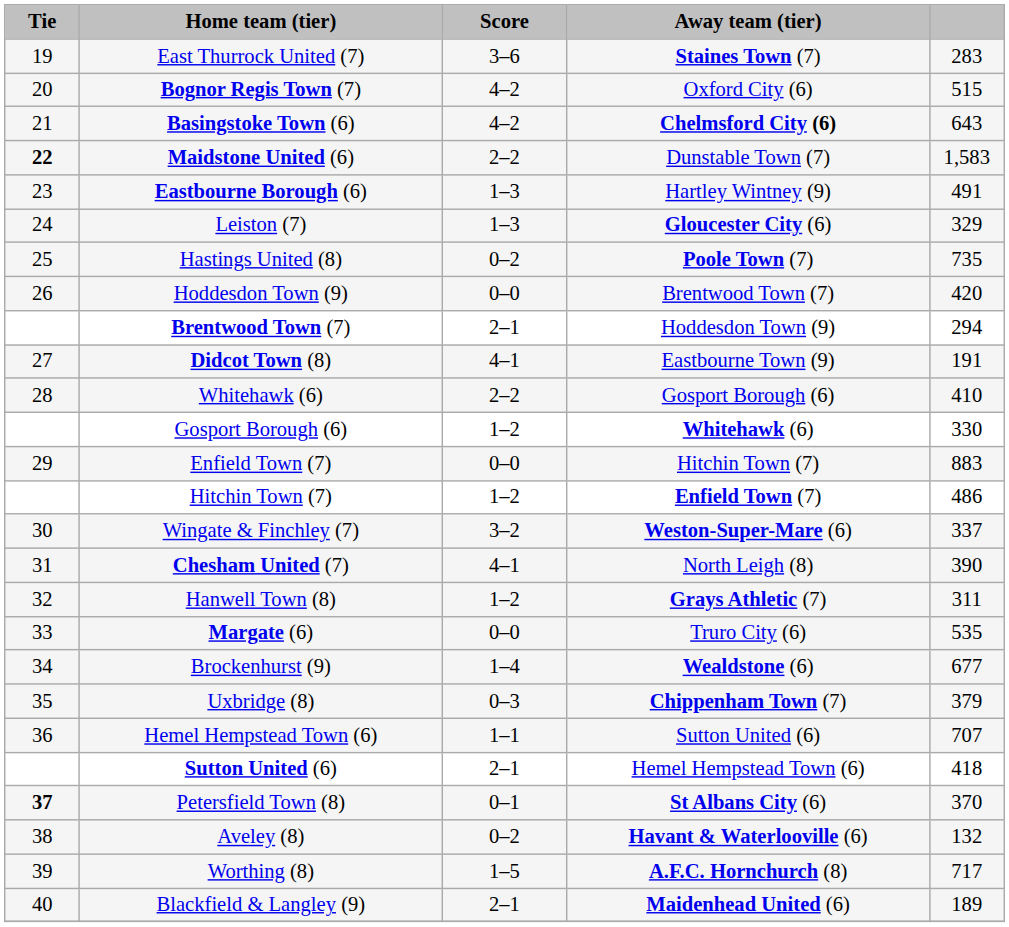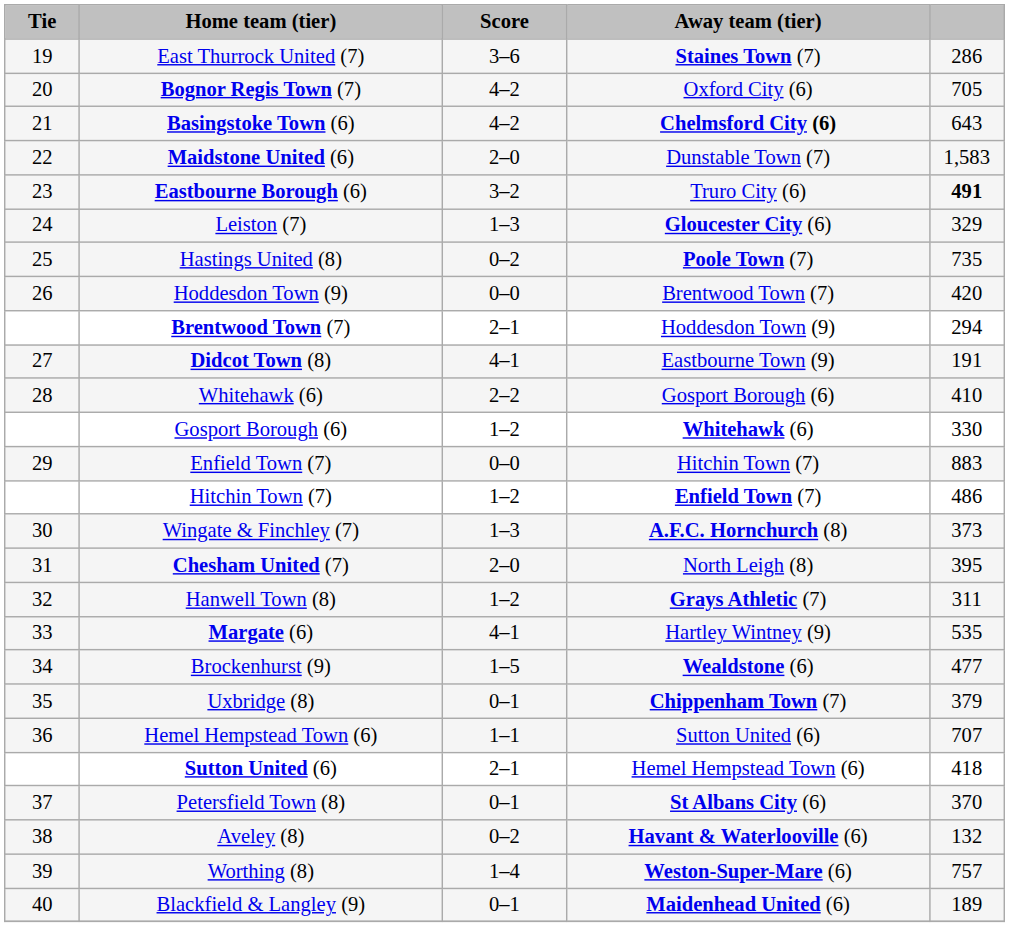 <table class="wikitable" style="width: 700px; background:WhiteSmoke; text-align:center; font-size:90%">
 <tr>
 <td scope="col" style="width:  7.50%; background:silver;"><strong>Tie</strong></td>
 <td scope="col" style="width: 36.25%; background:silver;"><strong>Home team (tier)</strong></td>
 <td scope="col" style="width: 12.50%; background:silver;"><strong>Score</strong></td>
 <td scope="col" style="width: 36.25%; background:silver;"><strong>Away team (tier)</strong></td>
 <td scope="col" style="width:  7.50%; background:silver;"><strong></strong></td>
 </tr>
 <tr>
 <td>19</td>
 <td><a href='#'>East Thurrock United</a> (7)</td>
 <td>3–6</td>
 <td><strong><a href='#'>Staines Town</a></strong> (7)</td>
-<td>283</td>
+<td>286</td>
 </tr>
 <tr>
 <td>20</td>
 <td><strong><a href='#'>Bognor Regis Town</a></strong> (7)</td>
 <td>4–2</td>
 <td><a href='#'>Oxford City</a> (6)</td>
-<td>515</td>
+<td>705</td>
 </tr>
 <tr>
 <td>21</td>
 <td><strong><a href='#'>Basingstoke Town</a></strong> (6)</td>
 <td>4–2</td>
 <td><strong><a href='#'>Chelmsford City</a> (6)</strong></td>
 <td>643</td>
 </tr>
 <tr>
-<td><strong>22</strong></td>
+<td>22</td>
 <td><strong><a href='#'>Maidstone United</a></strong> (6)</td>
-<td>2–2</td>
+<td>2–0</td>
 <td><a href='#'>Dunstable Town</a> (7)</td>
 <td>1,583</td>
 </tr>
 <tr>
 <td>23</td>
 <td><strong><a href='#'>Eastbourne Borough</a></strong> (6)</td>
-<td>1–3</td>
-<td><a href='#'>Hartley Wintney</a> (9)</td>
-<td>491</td>
+<td>3–2</td>
+<td><a href='#'>Truro City</a> (6)</td>
+<td><strong>491</strong></td>
 </tr>
 <tr>
 <td>24</td>
 <td><a href='#'>Leiston</a> (7)</td>
 <td>1–3</td>
 <td><strong><a href='#'>Gloucester City</a></strong> (6)</td>
 <td>329</td>
 </tr>
 <tr>
 <td>25</td>
 <td><a href='#'>Hastings United</a> (8)</td>
 <td>0–2</td>
 <td><strong><a href='#'>Poole Town</a></strong> (7)</td>
 <td>735</td>
 </tr>
 <tr>
 <td>26</td>
 <td><a href='#'>Hoddesdon Town</a> (9)</td>
 <td>0–0</td>
 <td><a href='#'>Brentwood Town</a> (7)</td>
 <td>420</td>
 </tr>
 <tr style="background:white;">
 <td><em></em></td>
 <td><strong><a href='#'>Brentwood Town</a></strong> (7)</td>
 <td>2–1</td>
 <td><a href='#'>Hoddesdon Town</a> (9)</td>
 <td>294</td>
 </tr>
 <tr>
 <td>27</td>
 <td><strong><a href='#'>Didcot Town</a></strong> (8)</td>
 <td>4–1</td>
 <td><a href='#'>Eastbourne Town</a> (9)</td>
 <td>191</td>
 </tr>
 <tr>
 <td>28</td>
 <td><a href='#'>Whitehawk</a> (6)</td>
 <td>2–2</td>
 <td><a href='#'>Gosport Borough</a> (6)</td>
 <td>410</td>
 </tr>
 <tr style="background:white;">
 <td><em></em></td>
 <td><a href='#'>Gosport Borough</a> (6)</td>
 <td>1–2</td>
 <td><strong><a href='#'>Whitehawk</a></strong> (6)</td>
 <td>330</td>
 </tr>
 <tr>
 <td>29</td>
 <td><a href='#'>Enfield Town</a> (7)</td>
 <td>0–0</td>
 <td><a href='#'>Hitchin Town</a> (7)</td>
 <td>883</td>
 </tr>
 <tr style="background:white;">
 <td><em></em></td>
 <td><a href='#'>Hitchin Town</a> (7)</td>
 <td>1–2</td>
 <td><strong><a href='#'>Enfield Town</a></strong> (7)</td>
 <td>486</td>
 </tr>
 <tr>
 <td>30</td>
 <td><a href='#'>Wingate & Finchley</a> (7)</td>
-<td>3–2</td>
-<td><strong><a href='#'>Weston-Super-Mare</a></strong> (6)</td>
-<td>337</td>
+<td>1–3</td>
+<td><strong><a href='#'>A.F.C. Hornchurch</a></strong> (8)</td>
+<td>373</td>
 </tr>
 <tr>
 <td>31</td>
 <td><strong><a href='#'>Chesham United</a></strong> (7)</td>
-<td>4–1</td>
+<td>2–0</td>
 <td><a href='#'>North Leigh</a> (8)</td>
-<td>390</td>
+<td>395</td>
 </tr>
 <tr>
 <td>32</td>
 <td><a href='#'>Hanwell Town</a> (8)</td>
 <td>1–2</td>
 <td><strong><a href='#'>Grays Athletic</a></strong> (7)</td>
 <td>311</td>
 </tr>
 <tr>
 <td>33</td>
 <td><strong><a href='#'>Margate</a></strong> (6)</td>
-<td>0–0</td>
-<td><a href='#'>Truro City</a> (6)</td>
+<td>4–1</td>
+<td><a href='#'>Hartley Wintney</a> (9)</td>
 <td>535</td>
 </tr>
 <tr>
 <td>34</td>
 <td><a href='#'>Brockenhurst</a> (9)</td>
-<td>1–4</td>
+<td>1–5</td>
 <td><strong><a href='#'>Wealdstone</a></strong> (6)</td>
-<td>677</td>
+<td>477</td>
 </tr>
 <tr>
 <td>35</td>
 <td><a href='#'>Uxbridge</a> (8)</td>
-<td>0–3</td>
+<td>0–1</td>
 <td><strong><a href='#'>Chippenham Town</a></strong> (7)</td>
 <td>379</td>
 </tr>
 <tr>
 <td>36</td>
 <td><a href='#'>Hemel Hempstead Town</a> (6)</td>
 <td>1–1</td>
 <td><a href='#'>Sutton United</a> (6)</td>
 <td>707</td>
 </tr>
 <tr style="background:white;">
 <td><em></em></td>
 <td><strong><a href='#'>Sutton United</a></strong> (6)</td>
 <td>2–1</td>
 <td><a href='#'>Hemel Hempstead Town</a> (6)</td>
 <td>418</td>
 </tr>
 <tr>
-<td><strong>37</strong></td>
+<td>37</td>
 <td><a href='#'>Petersfield Town</a> (8)</td>
 <td>0–1</td>
 <td><strong><a href='#'>St Albans City</a></strong> (6)</td>
 <td>370</td>
 </tr>
 <tr>
 <td>38</td>
 <td><a href='#'>Aveley</a> (8)</td>
 <td>0–2</td>
 <td><strong><a href='#'>Havant & Waterlooville</a></strong> (6)</td>
 <td>132</td>
 </tr>
 <tr>
 <td>39</td>
 <td><a href='#'>Worthing</a> (8)</td>
-<td>1–5</td>
-<td><strong><a href='#'>A.F.C. Hornchurch</a></strong> (8)</td>
-<td>717</td>
+<td>1–4</td>
+<td><strong><a href='#'>Weston-Super-Mare</a></strong> (6)</td>
+<td>757</td>
 </tr>
 <tr>
 <td>40</td>
 <td><a href='#'>Blackfield & Langley</a> (9)</td>
-<td>2–1</td>
+<td>0–1</td>
 <td><strong><a href='#'>Maidenhead United</a></strong> (6)</td>
 <td>189</td>
 </tr>
 <tr>
 </tr>
 </table>
